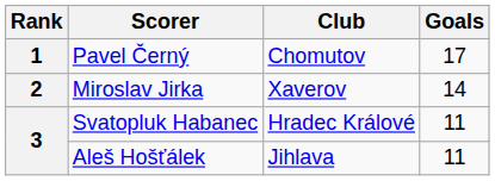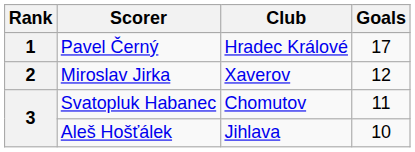 <table class="wikitable" style="text-align:center">
 <tr>
 <th>Rank</th>
 <th>Scorer</th>
 <th>Club</th>
 <th>Goals</th>
 </tr>
 <tr>
 <th>1</th>
 <td align="left"> <a href='#'>Pavel Černý</a></td>
-<td align="left"><a href='#'>Chomutov</a></td>
+<td align="left"><a href='#'>Hradec Králové</a></td>
 <td>17</td>
 </tr>
 <tr>
 <th>2</th>
 <td align="left"> <a href='#'>Miroslav Jirka</a></td>
 <td align="left"><a href='#'>Xaverov</a></td>
-<td>14</td>
+<td>12</td>
 </tr>
 <tr>
 <th rowspan="2">3</th>
 <td align="left"> <a href='#'>Svatopluk Habanec</a></td>
-<td align="left"><a href='#'>Hradec Králové</a></td>
+<td align="left"><a href='#'>Chomutov</a></td>
 <td>11</td>
 </tr>
 <tr>
 <td align="left"> <a href='#'>Aleš Hošťálek</a></td>
 <td align="left"><a href='#'>Jihlava</a></td>
-<td>11</td>
+<td>10</td>
 </tr>
 </table>
